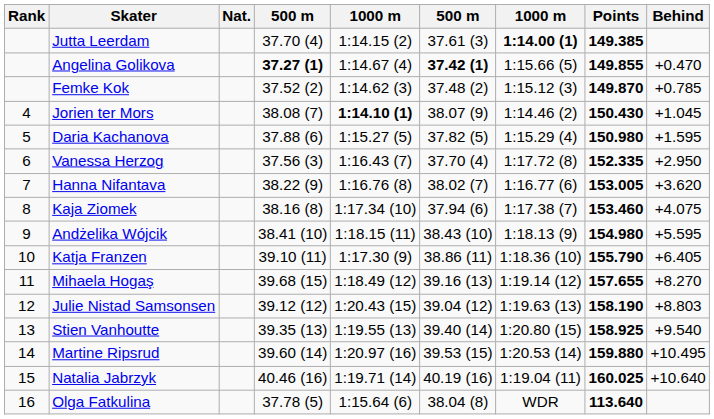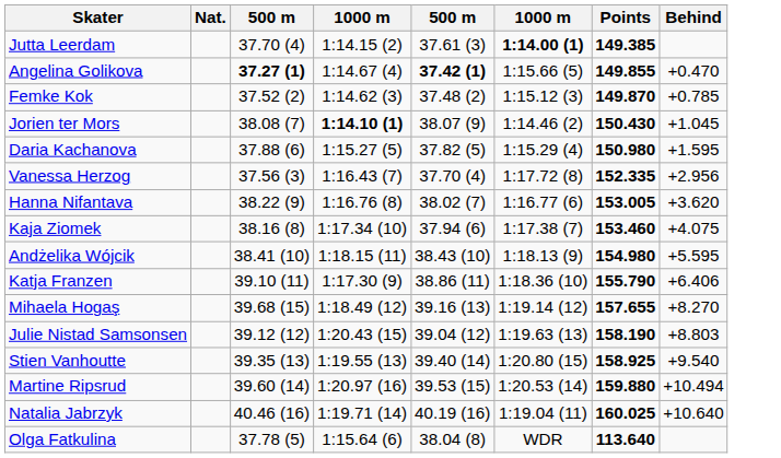 <table class="wikitable sortable" style="text-align:center">
 <tr align=center>
-<th>Rank</th>
 <th>Skater</th>
 <th>Nat.</th>
 <th>500 m</th>
 <th>1000 m</th>
 <th>500 m</th>
 <th>1000 m</th>
 <th>Points</th>
 <th>Behind</th>
 </tr>
 <tr>
-<td></td>
 <td align=left><a href='#'>Jutta Leerdam</a></td>
 <td></td>
 <td>37.70 (4)</td>
 <td>1:14.15 (2)</td>
 <td>37.61 (3)</td>
 <td><strong>1:14.00 (1)</strong></td>
 <td><strong>149.385</strong></td>
 <td></td>
 </tr>
 <tr>
-<td></td>
 <td align=left><a href='#'>Angelina Golikova</a></td>
 <td></td>
 <td><strong>37.27 (1)</strong></td>
 <td>1:14.67 (4)</td>
 <td><strong>37.42 (1)</strong></td>
 <td>1:15.66 (5)</td>
 <td><strong>149.855</strong></td>
 <td>+0.470</td>
 </tr>
 <tr>
-<td></td>
 <td align=left><a href='#'>Femke Kok</a></td>
 <td></td>
 <td>37.52 (2)</td>
 <td>1:14.62 (3)</td>
 <td>37.48 (2)</td>
 <td>1:15.12 (3)</td>
 <td><strong>149.870</strong></td>
 <td>+0.785</td>
 </tr>
 <tr>
-<td>4</td>
 <td align=left><a href='#'>Jorien ter Mors</a></td>
 <td></td>
 <td>38.08 (7)</td>
 <td><strong>1:14.10 (1)</strong></td>
 <td>38.07 (9)</td>
 <td>1:14.46 (2)</td>
 <td><strong>150.430</strong></td>
 <td>+1.045</td>
 </tr>
 <tr>
-<td>5</td>
 <td align=left><a href='#'>Daria Kachanova</a></td>
 <td></td>
 <td>37.88 (6)</td>
 <td>1:15.27 (5)</td>
 <td>37.82 (5)</td>
 <td>1:15.29 (4)</td>
 <td><strong>150.980</strong></td>
 <td>+1.595</td>
 </tr>
 <tr>
-<td>6</td>
 <td align=left><a href='#'>Vanessa Herzog</a></td>
 <td></td>
 <td>37.56 (3)</td>
 <td>1:16.43 (7)</td>
 <td>37.70 (4)</td>
 <td>1:17.72 (8)</td>
 <td><strong>152.335</strong></td>
-<td>+2.950</td>
+<td>+2.956</td>
 </tr>
 <tr>
-<td>7</td>
 <td align=left><a href='#'>Hanna Nifantava</a></td>
 <td></td>
 <td>38.22 (9)</td>
 <td>1:16.76 (8)</td>
 <td>38.02 (7)</td>
 <td>1:16.77 (6)</td>
 <td><strong>153.005</strong></td>
 <td>+3.620</td>
 </tr>
 <tr>
-<td>8</td>
 <td align=left><a href='#'>Kaja Ziomek</a></td>
 <td></td>
 <td>38.16 (8)</td>
 <td>1:17.34 (10)</td>
 <td>37.94 (6)</td>
 <td>1:17.38 (7)</td>
 <td><strong>153.460</strong></td>
 <td>+4.075</td>
 </tr>
 <tr>
-<td>9</td>
 <td align=left><a href='#'>Andżelika Wójcik</a></td>
 <td></td>
 <td>38.41 (10)</td>
 <td>1:18.15 (11)</td>
 <td>38.43 (10)</td>
 <td>1:18.13 (9)</td>
 <td><strong>154.980</strong></td>
 <td>+5.595</td>
 </tr>
 <tr>
-<td>10</td>
 <td align=left><a href='#'>Katja Franzen</a></td>
 <td></td>
 <td>39.10 (11)</td>
 <td>1:17.30 (9)</td>
 <td>38.86 (11)</td>
 <td>1:18.36 (10)</td>
 <td><strong>155.790</strong></td>
-<td>+6.405</td>
+<td>+6.406</td>
 </tr>
 <tr>
-<td>11</td>
 <td align=left><a href='#'>Mihaela Hogaş</a></td>
 <td></td>
 <td>39.68 (15)</td>
 <td>1:18.49 (12)</td>
 <td>39.16 (13)</td>
 <td>1:19.14 (12)</td>
 <td><strong>157.655</strong></td>
 <td>+8.270</td>
 </tr>
 <tr>
-<td>12</td>
 <td align=left><a href='#'>Julie Nistad Samsonsen</a></td>
 <td></td>
 <td>39.12 (12)</td>
 <td>1:20.43 (15)</td>
 <td>39.04 (12)</td>
 <td>1:19.63 (13)</td>
 <td><strong>158.190</strong></td>
 <td>+8.803</td>
 </tr>
 <tr>
-<td>13</td>
 <td align=left><a href='#'>Stien Vanhoutte</a></td>
 <td></td>
 <td>39.35 (13)</td>
 <td>1:19.55 (13)</td>
 <td>39.40 (14)</td>
 <td>1:20.80 (15)</td>
 <td><strong>158.925</strong></td>
 <td>+9.540</td>
 </tr>
 <tr>
-<td>14</td>
 <td align=left><a href='#'>Martine Ripsrud</a></td>
 <td></td>
 <td>39.60 (14)</td>
 <td>1:20.97 (16)</td>
 <td>39.53 (15)</td>
 <td>1:20.53 (14)</td>
 <td><strong>159.880</strong></td>
-<td>+10.495</td>
+<td>+10.494</td>
 </tr>
 <tr>
-<td>15</td>
 <td align=left><a href='#'>Natalia Jabrzyk</a></td>
 <td></td>
 <td>40.46 (16)</td>
 <td>1:19.71 (14)</td>
 <td>40.19 (16)</td>
 <td>1:19.04 (11)</td>
 <td><strong>160.025</strong></td>
 <td>+10.640</td>
 </tr>
 <tr>
-<td>16</td>
 <td align=left><a href='#'>Olga Fatkulina</a></td>
 <td></td>
 <td>37.78 (5)</td>
 <td>1:15.64 (6)</td>
 <td>38.04 (8)</td>
 <td>WDR</td>
 <td><strong>113.640</strong></td>
 <td></td>
 </tr>
 </table>
